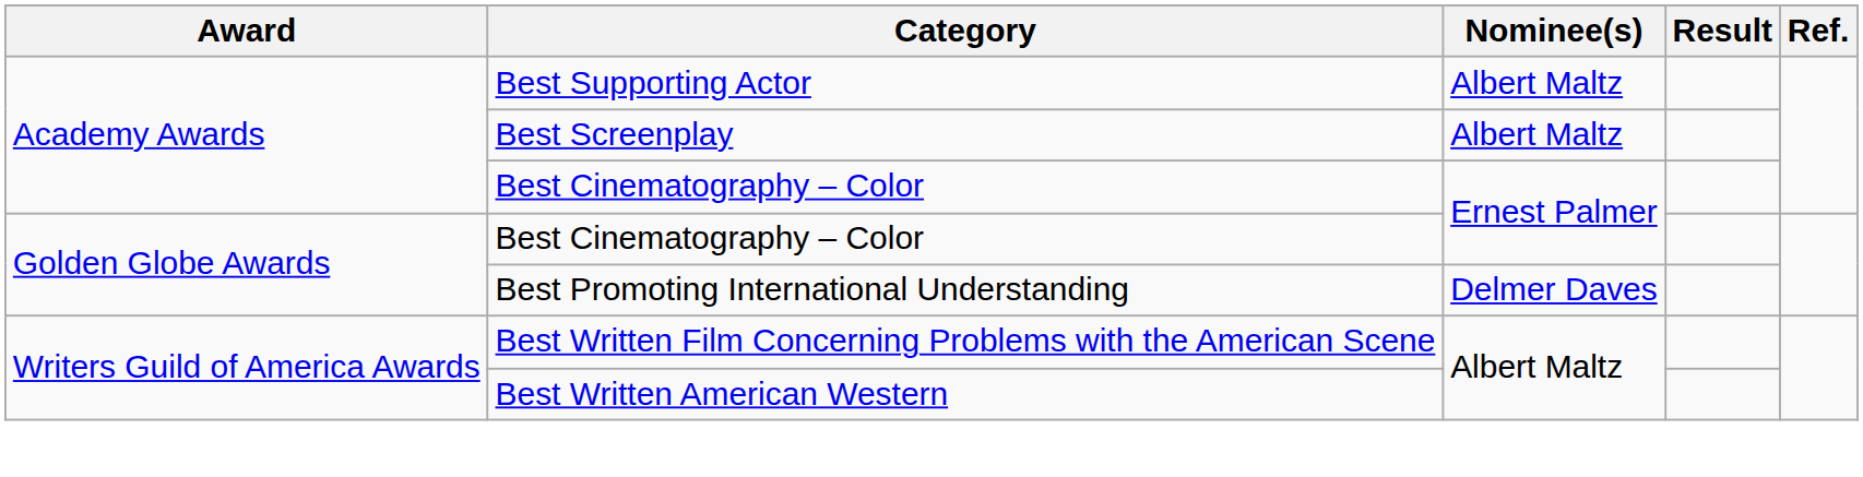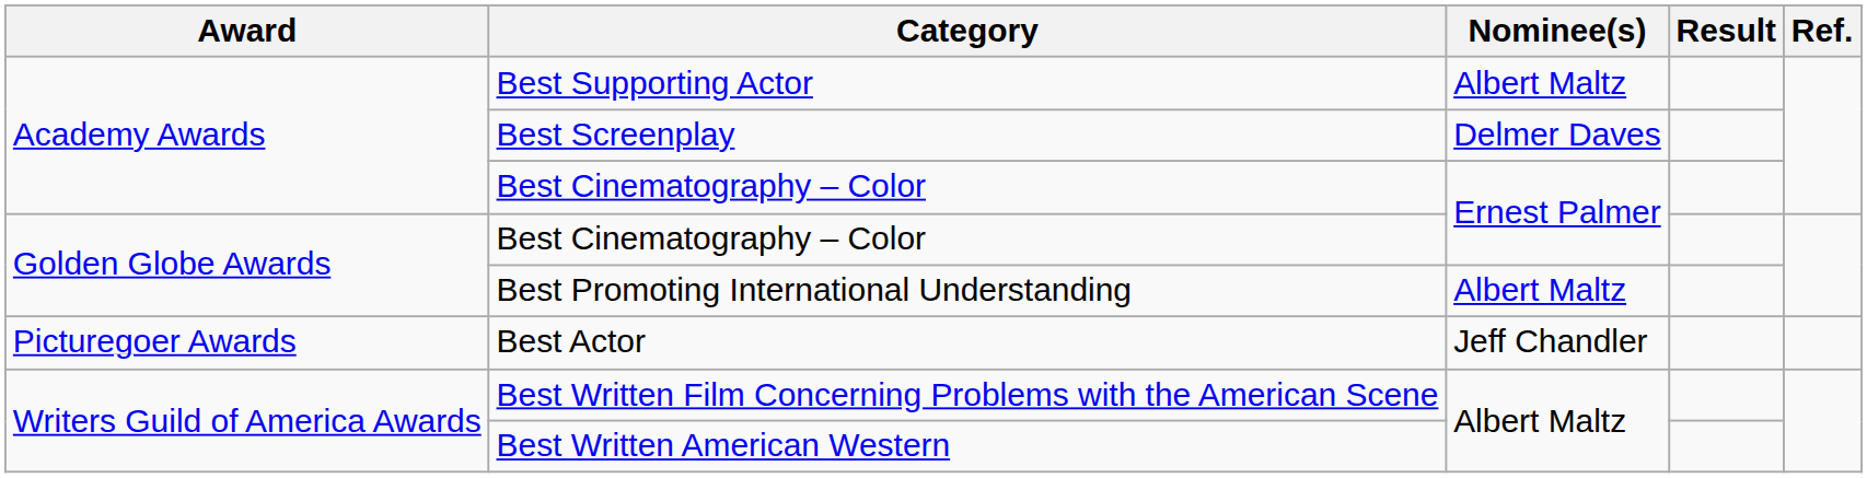 <table class="wikitable plainrowheaders">
 <tr>
 <th>Award</th>
 <th>Category</th>
 <th>Nominee(s)</th>
 <th>Result</th>
 <th>Ref.</th>
 </tr>
 <tr>
 <td rowspan="3"><a href='#'>Academy Awards</a></td>
 <td><a href='#'>Best Supporting Actor</a></td>
 <td><a href='#'>Albert Maltz</a></td>
 <td></td>
 <td align="center" rowspan="3"></td>
 </tr>
 <tr>
 <td><a href='#'>Best Screenplay</a></td>
-<td><a href='#'>Albert Maltz</a></td>
+<td><a href='#'>Delmer Daves</a></td>
 <td></td>
 </tr>
 <tr>
 <td><a href='#'>Best Cinematography – Color</a></td>
 <td rowspan="2"><a href='#'>Ernest Palmer</a></td>
 <td></td>
 </tr>
 <tr>
 <td rowspan="2"><a href='#'>Golden Globe Awards</a></td>
 <td>Best Cinematography – Color</td>
 <td></td>
 <td align="center" rowspan="2"></td>
 </tr>
 <tr>
 <td>Best Promoting International Understanding</td>
-<td><a href='#'>Delmer Daves</a></td>
+<td><a href='#'>Albert Maltz</a></td>
 <td></td>
+</tr>
+<tr>
+<td><a href='#'>Picturegoer Awards</a></td>
+<td>Best Actor</td>
+<td>Jeff Chandler</td>
+<td></td>
+<td align="center"></td>
 </tr>
 <tr>
 <td rowspan="2"><a href='#'>Writers Guild of America Awards</a></td>
 <td><a href='#'>Best Written Film Concerning Problems with the American Scene</a></td>
 <td rowspan="2">Albert Maltz</td>
 <td></td>
 <td align="center" rowspan="2"></td>
 </tr>
 <tr>
 <td><a href='#'>Best Written American Western</a></td>
 <td></td>
 </tr>
 </table>
